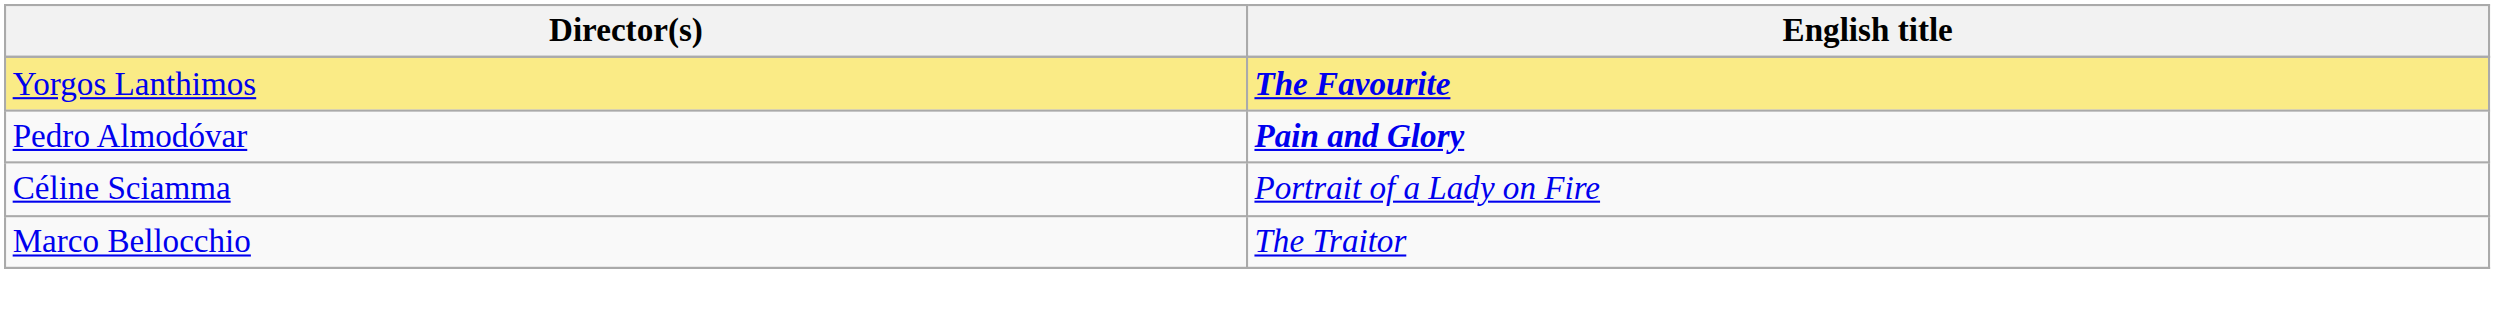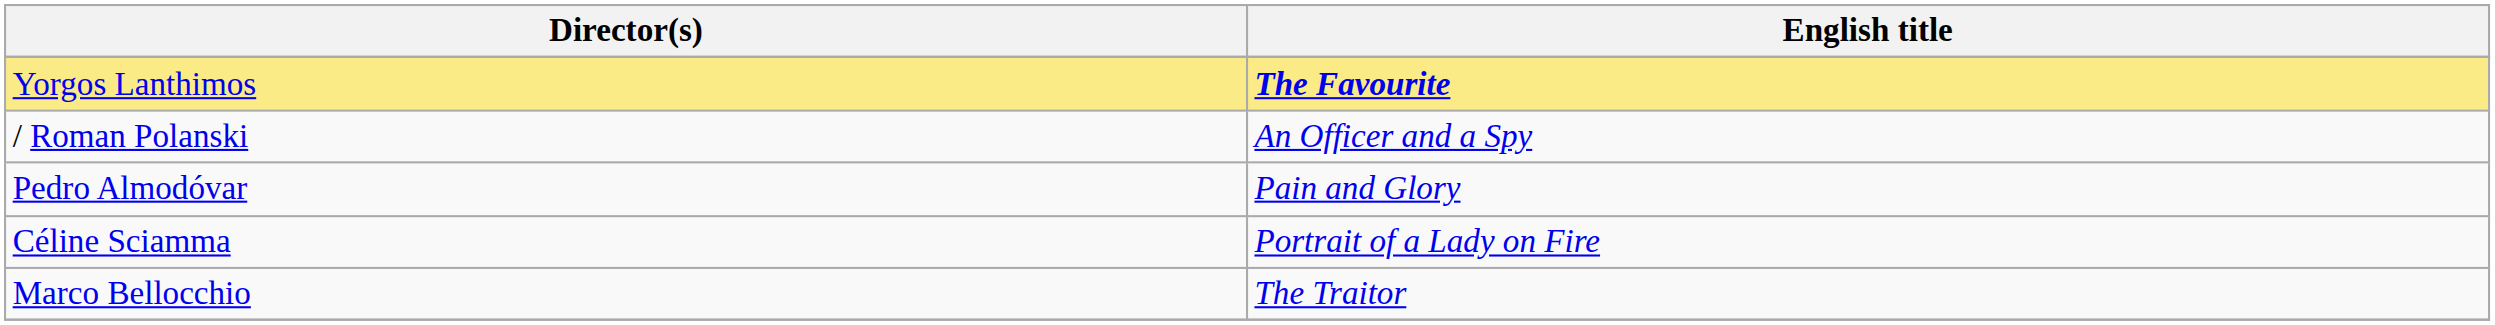 <table class="wikitable" width="95%" cellpadding="5">
 <tr>
 <th width="25%">Director(s)</th>
 <th width="25%">English title</th>
 </tr>
 <tr>
 </tr>
 <tr style="background:#FAEB86">
 <td>  <a href='#'>Yorgos Lanthimos</a></td>
 <td><strong><em><a href='#'>The Favourite</a></em></strong></td>
 </tr>
 <tr>
+<td> /  <a href='#'>Roman Polanski</a></td>
+<td><em><a href='#'>An Officer and a Spy</a></em></td>
+</tr>
+<tr>
 <td> <a href='#'>Pedro Almodóvar</a></td>
-<td><strong><em><a href='#'>Pain and Glory</a></em></strong></td>
+<td><em><a href='#'>Pain and Glory</a></em></td>
 </tr>
 <tr>
 <td> <a href='#'>Céline Sciamma</a></td>
 <td><em><a href='#'>Portrait of a Lady on Fire</a></em></td>
 </tr>
 <tr>
 <td> <a href='#'>Marco Bellocchio</a></td>
 <td><em><a href='#'>The Traitor</a></em></td>
 </tr>
 <tr>
 </tr>
 </table>
